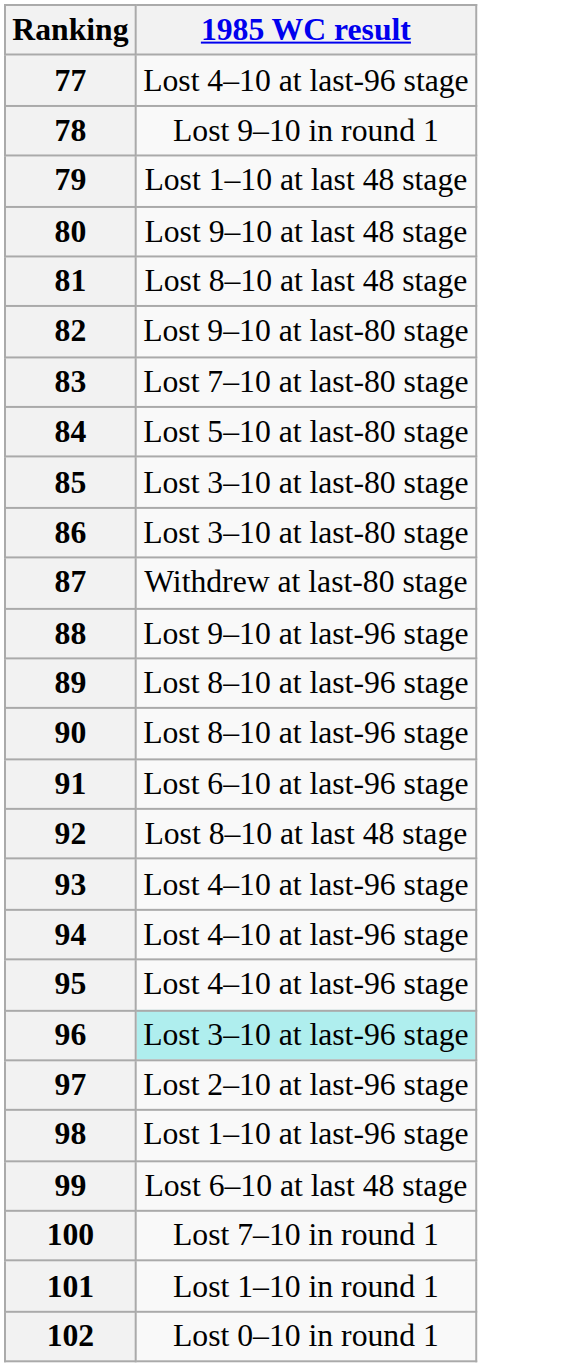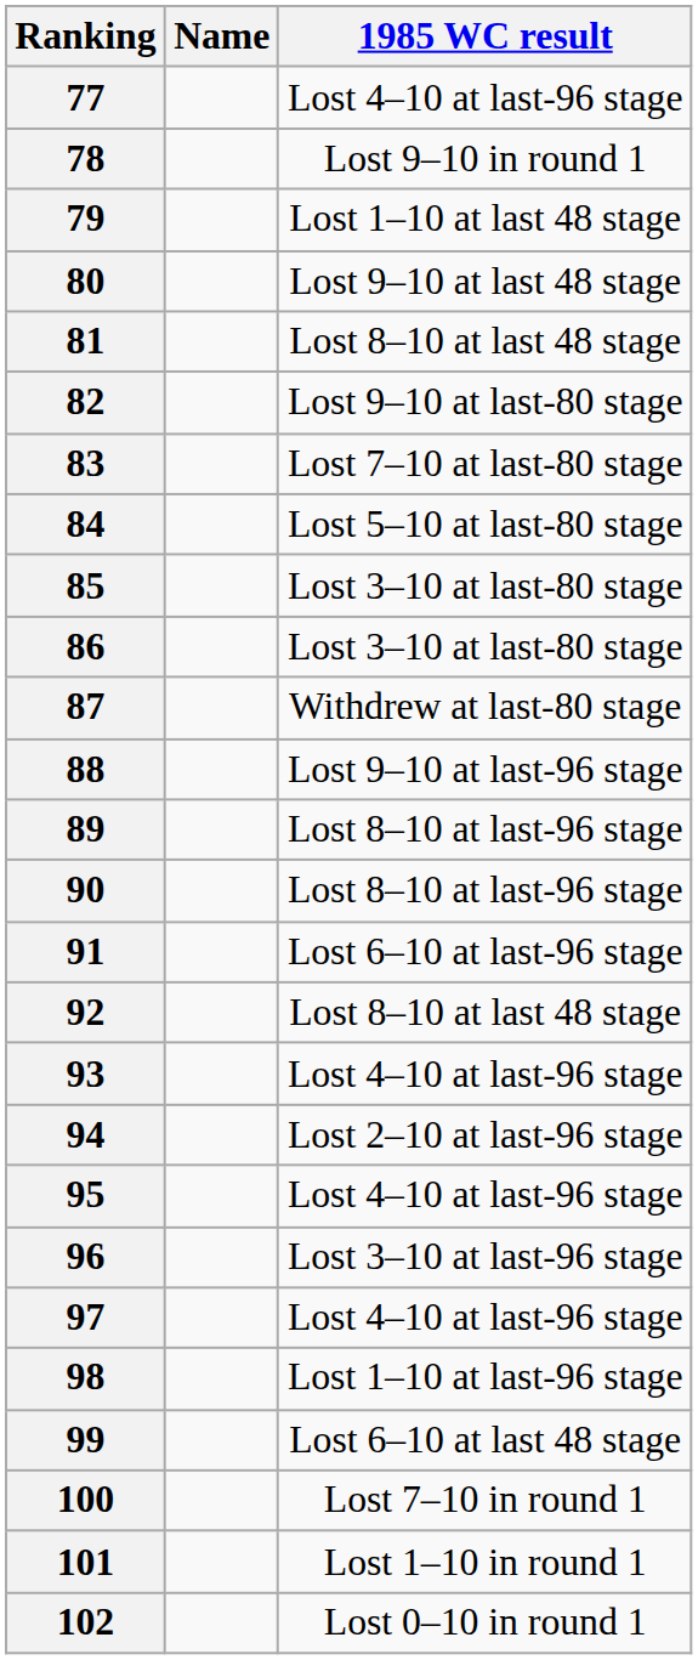 <table class="wikitable sortable" style="text-align:center">
 <tr>
 <th scope=col>Ranking</th>
+<th scope=col>Name</th>
 <th scope=col><a href='#'>1985 WC result</a></th>
 </tr>
 <tr>
 <th scope=row>77</th>
+<td data-sort-value="Rigitano, Gino" align=left></td>
 <td data-sort-value="96 4">Lost 4–10 at last-96 stage</td>
 </tr>
 <tr>
 <th scope=row>78</th>
+<td data-sort-value="Foulds, Geoff" align=left></td>
 <td data-sort-value="99 9">Lost 9–10 in round 1</td>
 </tr>
 <tr>
 <th scope=row>79</th>
+<td data-sort-value="Chalmers, Dave" align=left></td>
 <td data-sort-value="48 1">Lost 1–10 at last 48 stage</td>
 </tr>
 <tr>
 <th scope=row>80</th>
+<td data-sort-value="van Renburg, Jimmy" align=left></td>
 <td data-sort-value="64 9">Lost 9–10 at last 48 stage</td>
 </tr>
 <tr>
 <th scope=row>81</th>
+<td data-sort-value="Gibson, Matt" align=left></td>
 <td data-sort-value="64 8">Lost 8–10 at last 48 stage</td>
 </tr>
 <tr>
 <th scope=row>82</th>
+<td data-sort-value="Mikkelsen, Bernie" align=left></td>
 <td data-sort-value="80 9">Lost 9–10 at last-80 stage</td>
 </tr>
 <tr>
 <th scope=row>83</th>
+<td data-sort-value="Hines, Mike" align=left></td>
 <td data-sort-value="80 7">Lost 7–10 at last-80 stage</td>
 </tr>
 <tr>
 <th scope=row>84</th>
+<td data-sort-value="Anderson, Ian" align=left></td>
 <td data-sort-value="80 5">Lost 5–10 at last-80 stage</td>
 </tr>
 <tr>
 <th scope=row>85</th>
+<td data-sort-value="Oliver, Bill" align=left></td>
 <td data-sort-value="80 3">Lost 3–10 at last-80 stage</td>
 </tr>
 <tr>
 <th scope=row>86</th>
+<td data-sort-value="Burke, Pascal" align=left></td>
 <td data-sort-value="80 3">Lost 3–10 at last-80 stage</td>
 </tr>
 <tr>
 <th scope=row>87</th>
+<td data-sort-value="Cagianello, Joe" align=left></td>
 <td data-sort-value="80 0">Withdrew at last-80 stage</td>
 </tr>
 <tr>
 <th scope=row>88</th>
+<td data-sort-value="Hughes, Dennis" align=left></td>
 <td data-sort-value="96 9">Lost 9–10 at last-96 stage</td>
 </tr>
 <tr>
 <th scope=row>89</th>
+<td data-sort-value="Cripsey, Graham" align=left></td>
 <td data-sort-value="96 8">Lost 8–10 at last-96 stage</td>
 </tr>
 <tr>
 <th scope=row>90</th>
+<td data-sort-value="Kearney, Anthony" align=left></td>
 <td data-sort-value="96 8">Lost 8–10 at last-96 stage</td>
 </tr>
 <tr>
 <th scope=row>91</th>
+<td data-sort-value="Parkin, Maurice" align=left></td>
 <td data-sort-value="96 6">Lost 6–10 at last-96 stage</td>
 </tr>
 <tr>
 <th scope=row>92</th>
+<td data-sort-value="Demarco, Bert" align=left></td>
 <td data-sort-value="48 8">Lost 8–10 at last 48 stage</td>
 </tr>
 <tr>
 <th scope=row>93</th>
+<td data-sort-value="Watchorn, Paul" align=left></td>
 <td data-sort-value="96 4">Lost 4–10 at last-96 stage</td>
 </tr>
 <tr>
 <th scope=row>94</th>
-<td data-sort-value="96 4">Lost 4–10 at last-96 stage</td>
+<td data-sort-value="Bennett, Bernard" align=left></td>
+<td data-sort-value="96 2">Lost 2–10 at last-96 stage</td>
 </tr>
 <tr>
 <th scope=row>95</th>
+<td data-sort-value="Mienie, Derek" align=left></td>
 <td data-sort-value="96 4">Lost 4–10 at last-96 stage</td>
 </tr>
 <tr>
 <th scope=row>96</th>
-<td data-sort-value="96 3" style="background: paleturquoise;">Lost 3–10 at last-96 stage</td>
+<td data-sort-value="Greaves, David" align=left></td>
+<td data-sort-value="96 3">Lost 3–10 at last-96 stage</td>
 </tr>
 <tr>
 <th scope=row>97</th>
-<td data-sort-value="96 2">Lost 2–10 at last-96 stage</td>
+<td data-sort-value="Darrington, Mike" align=left></td>
+<td data-sort-value="96 4">Lost 4–10 at last-96 stage</td>
 </tr>
 <tr>
 <th scope=row>98</th>
+<td data-sort-value="Heywood, Leon" align=left></td>
 <td data-sort-value="96 1">Lost 1–10 at last-96 stage</td>
 </tr>
 <tr>
 <th scope=row>99</th>
+<td data-sort-value="Sheehan, Dessie" align=left></td>
 <td data-sort-value="48 6">Lost 6–10 at last 48 stage</td>
 </tr>
 <tr>
 <th scope=row>100</th>
+<td data-sort-value="Bales, Roger" align=left></td>
 <td data-sort-value="99 7">Lost 7–10 in round 1</td>
 </tr>
 <tr>
 <th scope=row>101</th>
+<td data-sort-value="Giannaros, James" align=left></td>
 <td data-sort-value="99 2">Lost 1–10 in round 1</td>
 </tr>
 <tr>
 <th scope=row>102</th>
+<td data-sort-value="Hargreaves, John" align=left></td>
 <td data-sort-value="99 0">Lost 0–10 in round 1</td>
 </tr>
 </table>
